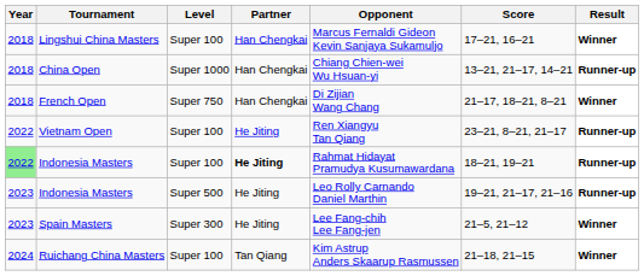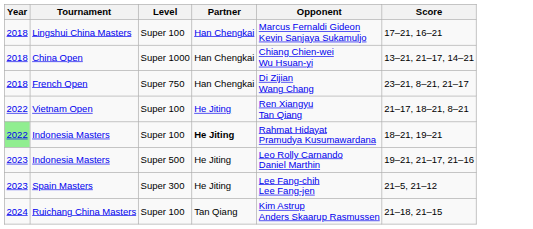 <table class="sortable wikitable" style="font-size: 90%;">
 <tr>
 <th>Year</th>
 <th>Tournament</th>
 <th>Level</th>
 <th>Partner</th>
 <th>Opponent</th>
 <th>Score</th>
-<th>Result</th>
 </tr>
 <tr>
 <td align="center"><a href='#'>2018</a></td>
 <td align="left"><a href='#'>Lingshui China Masters</a></td>
 <td align="left">Super 100</td>
 <td align="left"> <a href='#'>Han Chengkai</a></td>
 <td align="left"> <a href='#'>Marcus Fernaldi Gideon</a><br> <a href='#'>Kevin Sanjaya Sukamuljo</a></td>
 <td align="left">17–21, 16–21</td>
-<td style="text-align:left; background:white"> <strong>Winner</strong></td>
 </tr>
 <tr>
 <td align="center"><a href='#'>2018</a></td>
 <td align="left"><a href='#'>China Open</a></td>
 <td align="left">Super 1000</td>
 <td align="left"> Han Chengkai</td>
 <td align="left"> <a href='#'>Chiang Chien-wei</a><br> <a href='#'>Wu Hsuan-yi</a></td>
 <td align="left">13–21, 21–17, 14–21</td>
-<td style="text-align:left; background:white"> <strong>Runner-up</strong></td>
 </tr>
 <tr>
 <td align="center"><a href='#'>2018</a></td>
 <td align="left"><a href='#'>French Open</a></td>
 <td align="left">Super 750</td>
 <td align="left"> Han Chengkai</td>
 <td align="left"> <a href='#'>Di Zijian</a><br> <a href='#'>Wang Chang</a></td>
-<td align="left">21–17, 18–21, 8–21</td>
-<td style="text-align:left; background:white"> <strong>Winner</strong></td>
+<td align="left">23–21, 8–21, 21–17</td>
 </tr>
 <tr>
 <td align="center"><a href='#'>2022</a></td>
 <td align="left"><a href='#'>Vietnam Open</a></td>
 <td align="left">Super 100</td>
 <td align="left"> <a href='#'>He Jiting</a></td>
 <td align="left"> <a href='#'>Ren Xiangyu</a><br> <a href='#'>Tan Qiang</a></td>
-<td align="left">23–21, 8–21, 21–17</td>
-<td style="text-align:left; background:white"> <strong>Runner-up</strong></td>
+<td align="left">21–17, 18–21, 8–21</td>
 </tr>
 <tr>
 <td align="center" style="background: lightgreen;"><a href='#'>2022</a></td>
 <td align="left"><a href='#'>Indonesia Masters</a></td>
 <td align="left">Super 100</td>
 <td align="left"><strong> He Jiting</strong></td>
 <td align="left"> <a href='#'>Rahmat Hidayat</a><br> <a href='#'>Pramudya Kusumawardana</a></td>
 <td align="left">18–21, 19–21</td>
-<td style="text-align:left; background:white"> <strong>Runner-up</strong></td>
 </tr>
 <tr>
 <td align="center"><a href='#'>2023</a></td>
 <td align="left"><a href='#'>Indonesia Masters</a></td>
 <td align="left">Super 500</td>
 <td align="left"> He Jiting</td>
 <td align="left"> <a href='#'>Leo Rolly Carnando</a><br> <a href='#'>Daniel Marthin</a></td>
 <td align="left">19–21, 21–17, 21–16</td>
-<td style="text-align:left; background:white"> <strong>Runner-up</strong></td>
 </tr>
 <tr>
 <td align="center"><a href='#'>2023</a></td>
 <td align="left"><a href='#'>Spain Masters</a></td>
 <td align="left">Super 300</td>
 <td align="left"> He Jiting</td>
 <td align="left"> <a href='#'>Lee Fang-chih</a><br> <a href='#'>Lee Fang-jen</a></td>
 <td align="left">21–5, 21–12</td>
-<td style="text-align:left; background:white"> <strong>Winner</strong></td>
 </tr>
 <tr>
 <td align="center"><a href='#'>2024</a></td>
 <td align="left"><a href='#'>Ruichang China Masters</a></td>
 <td align="left">Super 100</td>
 <td align="left"> Tan Qiang</td>
 <td align="left"> <a href='#'>Kim Astrup</a><br> <a href='#'>Anders Skaarup Rasmussen</a></td>
 <td align="left">21–18, 21–15</td>
-<td style="text-align:left; background:white"> <strong>Winner</strong></td>
 </tr>
 </table>
